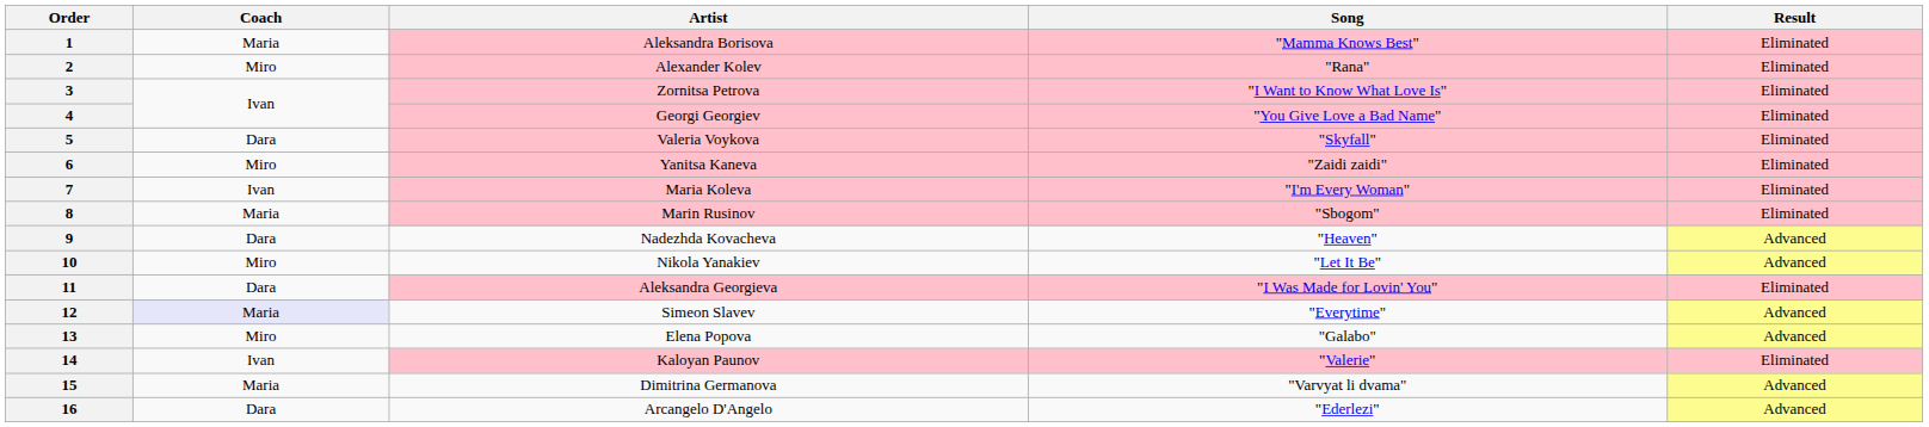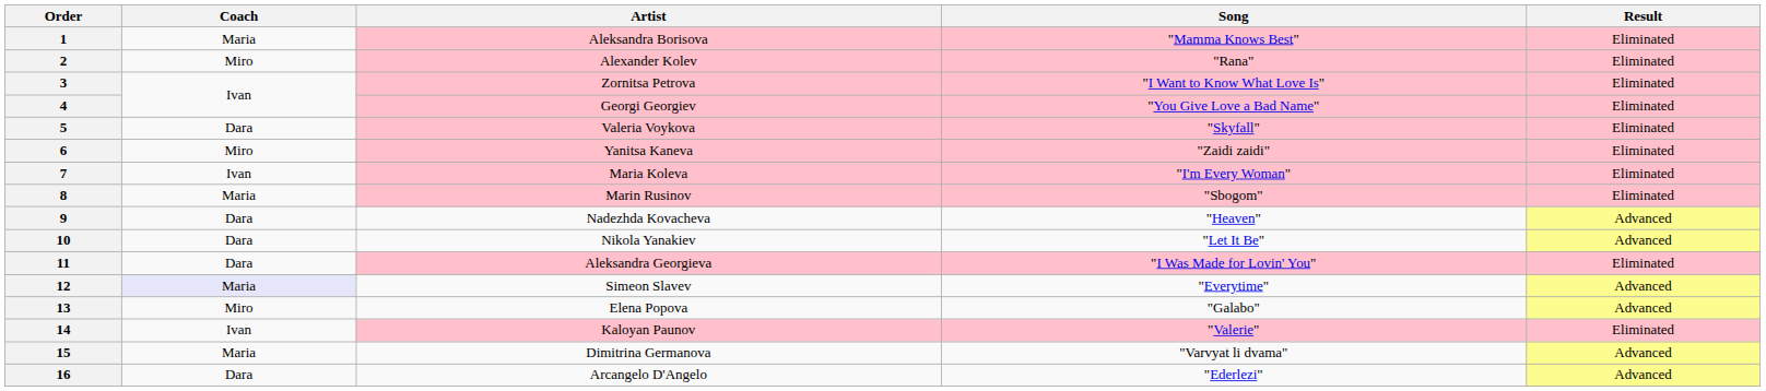 <table class="wikitable plainrowheaders" style="text-align:center; width:100%">
 <tr>
 <th style="width:04%">Order</th>
 <th style="width:08%">Coach</th>
 <th style="width:20%">Artist</th>
 <th style="width:20%">Song</th>
 <th style="width:08%">Result</th>
 </tr>
 <tr>
 <th>1</th>
 <td>Maria</td>
 <td style="background: pink">Aleksandra Borisova</td>
 <td style="background: pink">"<a href='#'>Mamma Knows Best</a>"</td>
 <td style="background: pink">Eliminated</td>
 </tr>
 <tr>
 <th>2</th>
 <td>Miro</td>
 <td style="background: pink">Alexander Kolev</td>
 <td style="background: pink">"Rana"</td>
 <td style="background: pink">Eliminated</td>
 </tr>
 <tr>
 <th>3</th>
 <td rowspan="2">Ivan</td>
 <td style="background: pink">Zornitsa Petrova</td>
 <td style="background: pink">"<a href='#'>I Want to Know What Love Is</a>"</td>
 <td style="background: pink">Eliminated</td>
 </tr>
 <tr>
 <th>4</th>
 <td style="background: pink">Georgi Georgiev</td>
 <td style="background: pink">"<a href='#'>You Give Love a Bad Name</a>"</td>
 <td style="background: pink">Eliminated</td>
 </tr>
 <tr>
 <th>5</th>
 <td>Dara</td>
 <td style="background: pink">Valeria Voykova</td>
 <td style="background: pink">"<a href='#'>Skyfall</a>"</td>
 <td style="background: pink">Eliminated</td>
 </tr>
 <tr>
 <th>6</th>
 <td>Miro</td>
 <td style="background: pink">Yanitsa Kaneva</td>
 <td style="background: pink">"Zaidi zaidi"</td>
 <td style="background: pink">Eliminated</td>
 </tr>
 <tr>
 <th>7</th>
 <td>Ivan</td>
 <td style="background: pink">Maria Koleva</td>
 <td style="background: pink">"<a href='#'>I'm Every Woman</a>"</td>
 <td style="background: pink">Eliminated</td>
 </tr>
 <tr>
 <th>8</th>
 <td>Maria</td>
 <td style="background: pink">Marin Rusinov</td>
 <td style="background: pink">"Sbogom"</td>
 <td style="background: pink">Eliminated</td>
 </tr>
 <tr>
 <th>9</th>
 <td>Dara</td>
 <td>Nadezhda Kovacheva</td>
 <td>"<a href='#'>Heaven</a>"</td>
 <td style="background:#fdfc8f">Advanced</td>
 </tr>
 <tr>
 <th>10</th>
-<td>Miro</td>
+<td>Dara</td>
 <td>Nikola Yanakiev</td>
 <td>"<a href='#'>Let It Be</a>"</td>
 <td style="background:#fdfc8f">Advanced</td>
 </tr>
 <tr>
 <th>11</th>
 <td>Dara</td>
 <td style="background: pink">Aleksandra Georgieva</td>
 <td style="background: pink">"<a href='#'>I Was Made for Lovin' You</a>"</td>
 <td style="background: pink">Eliminated</td>
 </tr>
 <tr>
 <th>12</th>
 <td style="background: lavender;">Maria</td>
 <td>Simeon Slavev</td>
 <td>"<a href='#'>Everytime</a>"</td>
 <td style="background:#fdfc8f">Advanced</td>
 </tr>
 <tr>
 <th>13</th>
 <td>Miro</td>
 <td>Elena Popova</td>
 <td>"Galabo"</td>
 <td style="background:#fdfc8f">Advanced</td>
 </tr>
 <tr>
 <th>14</th>
 <td>Ivan</td>
 <td style="background: pink">Kaloyan Paunov</td>
 <td style="background: pink">"<a href='#'>Valerie</a>"</td>
 <td style="background: pink">Eliminated</td>
 </tr>
 <tr>
 <th>15</th>
 <td>Maria</td>
 <td>Dimitrina Germanova</td>
 <td>"Varvyat li dvama"</td>
 <td style="background:#fdfc8f">Advanced</td>
 </tr>
 <tr>
 <th>16</th>
 <td>Dara</td>
 <td>Arcangelo D'Angelo</td>
 <td>"<a href='#'>Ederlezi</a>"</td>
 <td style="background:#fdfc8f">Advanced</td>
 </tr>
 </table>
